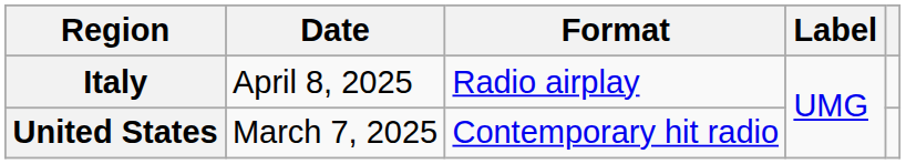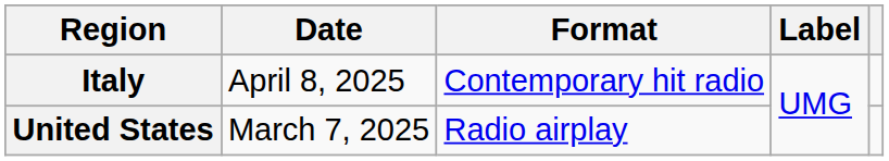 <table class="wikitable plainrowheaders">
 <tr>
 <th scope="col">Region</th>
 <th scope="col">Date</th>
 <th scope="col">Format</th>
 <th scope="col">Label</th>
 <th scope="col"></th>
 </tr>
 <tr>
 <th scope="row">Italy</th>
 <td>April 8, 2025</td>
-<td><a href='#'>Radio airplay</a></td>
+<td><a href='#'>Contemporary hit radio</a></td>
 <td rowspan="2"><a href='#'>UMG</a></td>
 <td style="text-align:center;"></td>
 </tr>
 <tr>
 <th scope="row">United States</th>
 <td>March 7, 2025</td>
-<td><a href='#'>Contemporary hit radio</a></td>
+<td><a href='#'>Radio airplay</a></td>
 <td style="text-align:center;"></td>
 </tr>
 </table>
